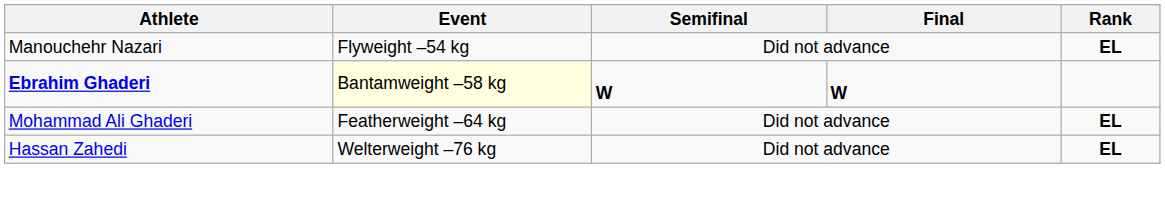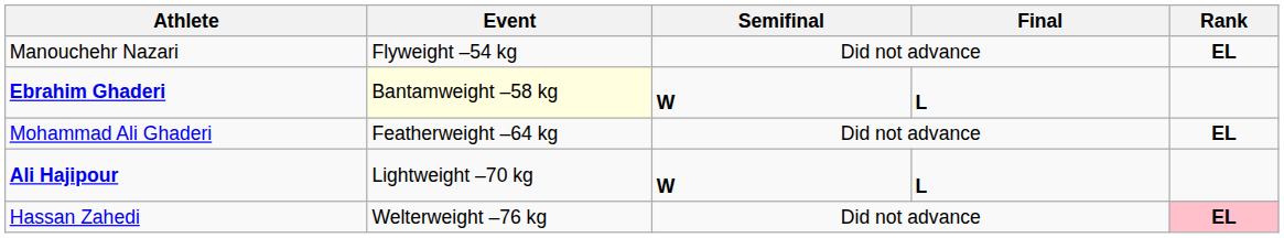 <table class="wikitable" width="75%" style="text-align:left; font-size:90%">
 <tr>
 <th width="14%">Athlete</th>
 <th width="11%">Event</th>
 <th width="10%">Semifinal</th>
 <th width="10%">Final</th>
 <th width="4%">Rank</th>
 </tr>
 <tr>
 <td>Manouchehr Nazari</td>
 <td>Flyweight –54 kg</td>
 <td colspan=2 align=center>Did not advance</td>
 <td align=center><strong>EL</strong></td>
 </tr>
 <tr>
 <td><strong><a href='#'>Ebrahim Ghaderi</a></strong></td>
 <td style="background: lightyellow;">Bantamweight –58 kg</td>
 <td><br><strong>W</strong></td>
-<td><br><strong>W</strong></td>
+<td><br><strong>L</strong></td>
 <td align=center></td>
 </tr>
 <tr>
 <td><a href='#'>Mohammad Ali Ghaderi</a></td>
 <td>Featherweight –64 kg</td>
 <td colspan=2 align=center>Did not advance</td>
 <td align=center><strong>EL</strong></td>
 </tr>
 <tr>
+<td><strong><a href='#'>Ali Hajipour</a></strong></td>
+<td>Lightweight –70 kg</td>
+<td><br><strong>W</strong></td>
+<td><br><strong>L</strong></td>
+<td align=center></td>
+</tr>
+<tr>
 <td><a href='#'>Hassan Zahedi</a></td>
 <td>Welterweight –76 kg</td>
 <td colspan=2 align=center>Did not advance</td>
-<td align=center><strong>EL</strong></td>
+<td align=center style="background: pink;"><strong>EL</strong></td>
 </tr>
 </table>
